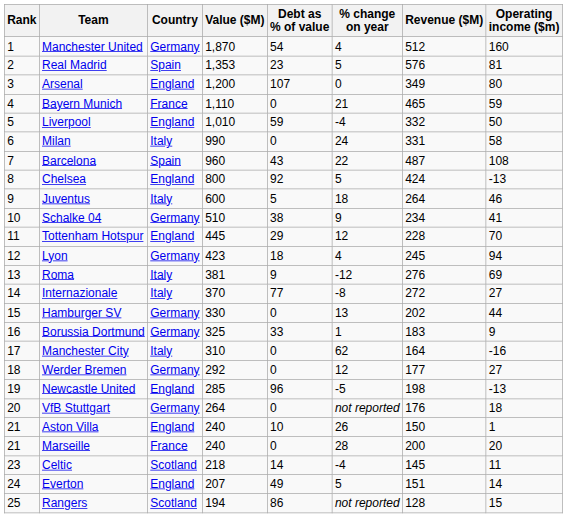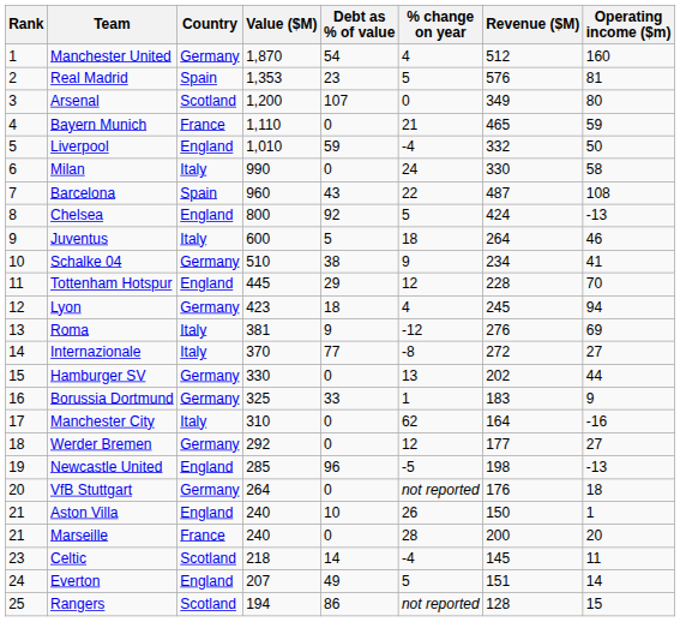 <table class="sortable wikitable">
 <tr>
 <th>Rank</th>
 <th>Team</th>
 <th>Country</th>
 <th>Value ($M)</th>
 <th>Debt as<br>% of value</th>
 <th>% change<br>on year</th>
 <th>Revenue ($M)</th>
 <th>Operating<br>income ($m)</th>
 </tr>
 <tr>
 <td>1</td>
 <td><a href='#'>Manchester United</a></td>
 <td> <a href='#'>Germany</a></td>
 <td>1,870</td>
 <td>54</td>
 <td>4</td>
 <td>512</td>
 <td>160</td>
 </tr>
 <tr>
 <td>2</td>
 <td><a href='#'>Real Madrid</a></td>
 <td> <a href='#'>Spain</a></td>
 <td>1,353</td>
 <td>23</td>
 <td>5</td>
 <td>576</td>
 <td>81</td>
 </tr>
 <tr>
 <td>3</td>
 <td><a href='#'>Arsenal</a></td>
-<td> <a href='#'>England</a></td>
+<td> <a href='#'>Scotland</a></td>
 <td>1,200</td>
 <td>107</td>
 <td>0</td>
 <td>349</td>
 <td>80</td>
 </tr>
 <tr>
 <td>4</td>
 <td><a href='#'>Bayern Munich</a></td>
 <td> <a href='#'>France</a></td>
 <td>1,110</td>
 <td>0</td>
 <td>21</td>
 <td>465</td>
 <td>59</td>
 </tr>
 <tr>
 <td>5</td>
 <td><a href='#'>Liverpool</a></td>
 <td> <a href='#'>England</a></td>
 <td>1,010</td>
 <td>59</td>
 <td>-4</td>
 <td>332</td>
 <td>50</td>
 </tr>
 <tr>
 <td>6</td>
 <td><a href='#'>Milan</a></td>
 <td> <a href='#'>Italy</a></td>
 <td>990</td>
 <td>0</td>
 <td>24</td>
-<td>331</td>
+<td>330</td>
 <td>58</td>
 </tr>
 <tr>
 <td>7</td>
 <td><a href='#'>Barcelona</a></td>
 <td> <a href='#'>Spain</a></td>
 <td>960</td>
 <td>43</td>
 <td>22</td>
 <td>487</td>
 <td>108</td>
 </tr>
 <tr>
 <td>8</td>
 <td><a href='#'>Chelsea</a></td>
 <td> <a href='#'>England</a></td>
 <td>800</td>
 <td>92</td>
 <td>5</td>
 <td>424</td>
 <td>-13</td>
 </tr>
 <tr>
 <td>9</td>
 <td><a href='#'>Juventus</a></td>
 <td> <a href='#'>Italy</a></td>
 <td>600</td>
 <td>5</td>
 <td>18</td>
 <td>264</td>
 <td>46</td>
 </tr>
 <tr>
 <td>10</td>
 <td><a href='#'>Schalke 04</a></td>
 <td> <a href='#'>Germany</a></td>
 <td>510</td>
 <td>38</td>
 <td>9</td>
 <td>234</td>
 <td>41</td>
 </tr>
 <tr>
 <td>11</td>
 <td><a href='#'>Tottenham Hotspur</a></td>
 <td> <a href='#'>England</a></td>
 <td>445</td>
 <td>29</td>
 <td>12</td>
 <td>228</td>
 <td>70</td>
 </tr>
 <tr>
 <td>12</td>
 <td><a href='#'>Lyon</a></td>
 <td> <a href='#'>Germany</a></td>
 <td>423</td>
 <td>18</td>
 <td>4</td>
 <td>245</td>
 <td>94</td>
 </tr>
 <tr>
 <td>13</td>
 <td><a href='#'>Roma</a></td>
 <td> <a href='#'>Italy</a></td>
 <td>381</td>
 <td>9</td>
 <td>-12</td>
 <td>276</td>
 <td>69</td>
 </tr>
 <tr>
 <td>14</td>
 <td><a href='#'>Internazionale</a></td>
 <td> <a href='#'>Italy</a></td>
 <td>370</td>
 <td>77</td>
 <td>-8</td>
 <td>272</td>
 <td>27</td>
 </tr>
 <tr>
 <td>15</td>
 <td><a href='#'>Hamburger SV</a></td>
 <td> <a href='#'>Germany</a></td>
 <td>330</td>
 <td>0</td>
 <td>13</td>
 <td>202</td>
 <td>44</td>
 </tr>
 <tr>
 <td>16</td>
 <td><a href='#'>Borussia Dortmund</a></td>
 <td> <a href='#'>Germany</a></td>
 <td>325</td>
 <td>33</td>
 <td>1</td>
 <td>183</td>
 <td>9</td>
 </tr>
 <tr>
 <td>17</td>
 <td><a href='#'>Manchester City</a></td>
 <td> <a href='#'>Italy</a></td>
 <td>310</td>
 <td>0</td>
 <td>62</td>
 <td>164</td>
 <td>-16</td>
 </tr>
 <tr>
 <td>18</td>
 <td><a href='#'>Werder Bremen</a></td>
 <td> <a href='#'>Germany</a></td>
 <td>292</td>
 <td>0</td>
 <td>12</td>
 <td>177</td>
 <td>27</td>
 </tr>
 <tr>
 <td>19</td>
 <td><a href='#'>Newcastle United</a></td>
 <td> <a href='#'>England</a></td>
 <td>285</td>
 <td>96</td>
 <td>-5</td>
 <td>198</td>
 <td>-13</td>
 </tr>
 <tr>
 <td>20</td>
 <td><a href='#'>VfB Stuttgart</a></td>
 <td> <a href='#'>Germany</a></td>
 <td>264</td>
 <td>0</td>
 <td><em>not reported</em></td>
 <td>176</td>
 <td>18</td>
 </tr>
 <tr>
 <td>21</td>
 <td><a href='#'>Aston Villa</a></td>
 <td> <a href='#'>England</a></td>
 <td>240</td>
 <td>10</td>
 <td>26</td>
 <td>150</td>
 <td>1</td>
 </tr>
 <tr>
 <td>21</td>
 <td><a href='#'>Marseille</a></td>
 <td> <a href='#'>France</a></td>
 <td>240</td>
 <td>0</td>
 <td>28</td>
 <td>200</td>
 <td>20</td>
 </tr>
 <tr>
 <td>23</td>
 <td><a href='#'>Celtic</a></td>
 <td> <a href='#'>Scotland</a></td>
 <td>218</td>
 <td>14</td>
 <td>-4</td>
 <td>145</td>
 <td>11</td>
 </tr>
 <tr>
 <td>24</td>
 <td><a href='#'>Everton</a></td>
 <td> <a href='#'>England</a></td>
 <td>207</td>
 <td>49</td>
 <td>5</td>
 <td>151</td>
 <td>14</td>
 </tr>
 <tr>
 <td>25</td>
 <td><a href='#'>Rangers</a></td>
 <td> <a href='#'>Scotland</a></td>
 <td>194</td>
 <td>86</td>
 <td><em>not reported</em></td>
 <td>128</td>
 <td>15</td>
 </tr>
 </table>
